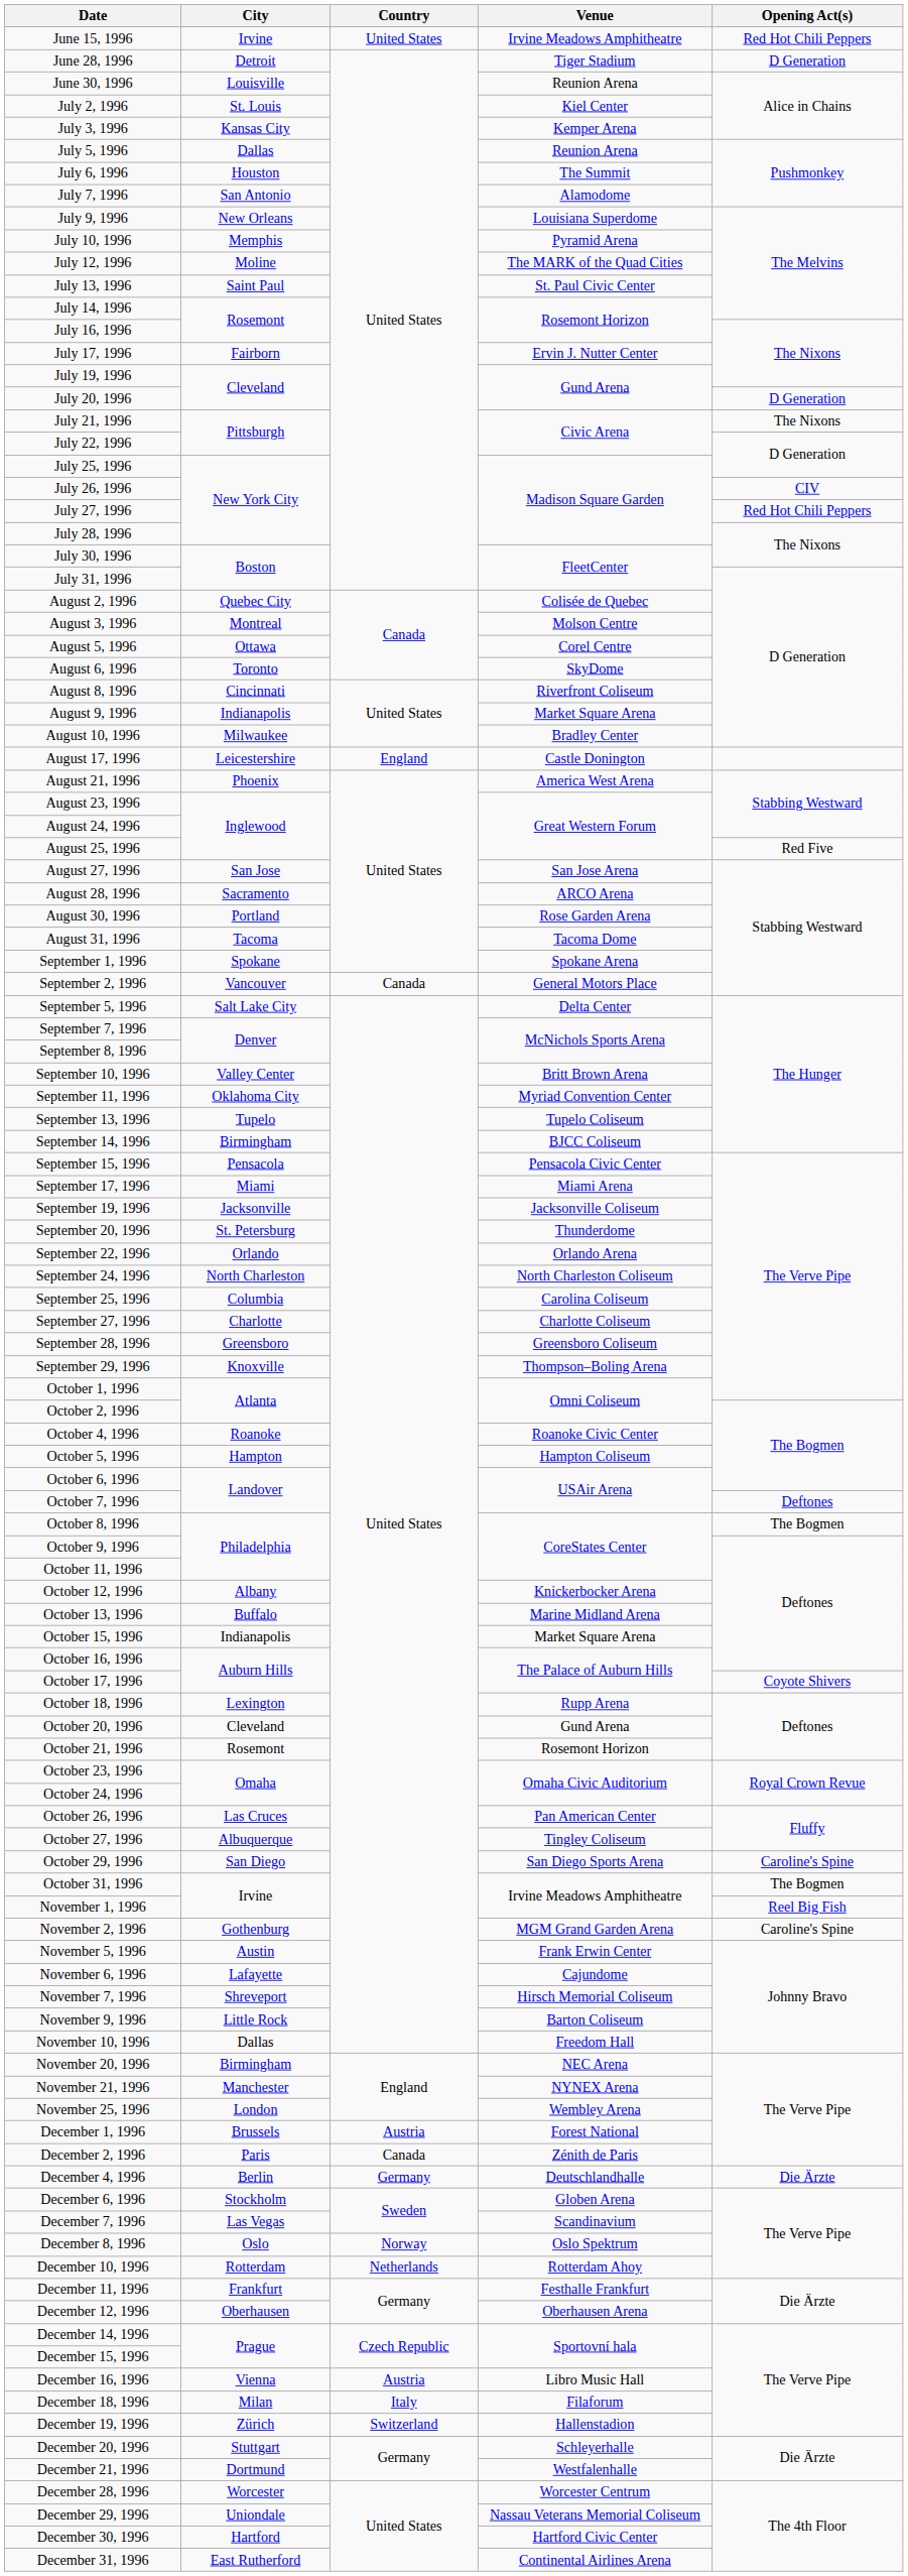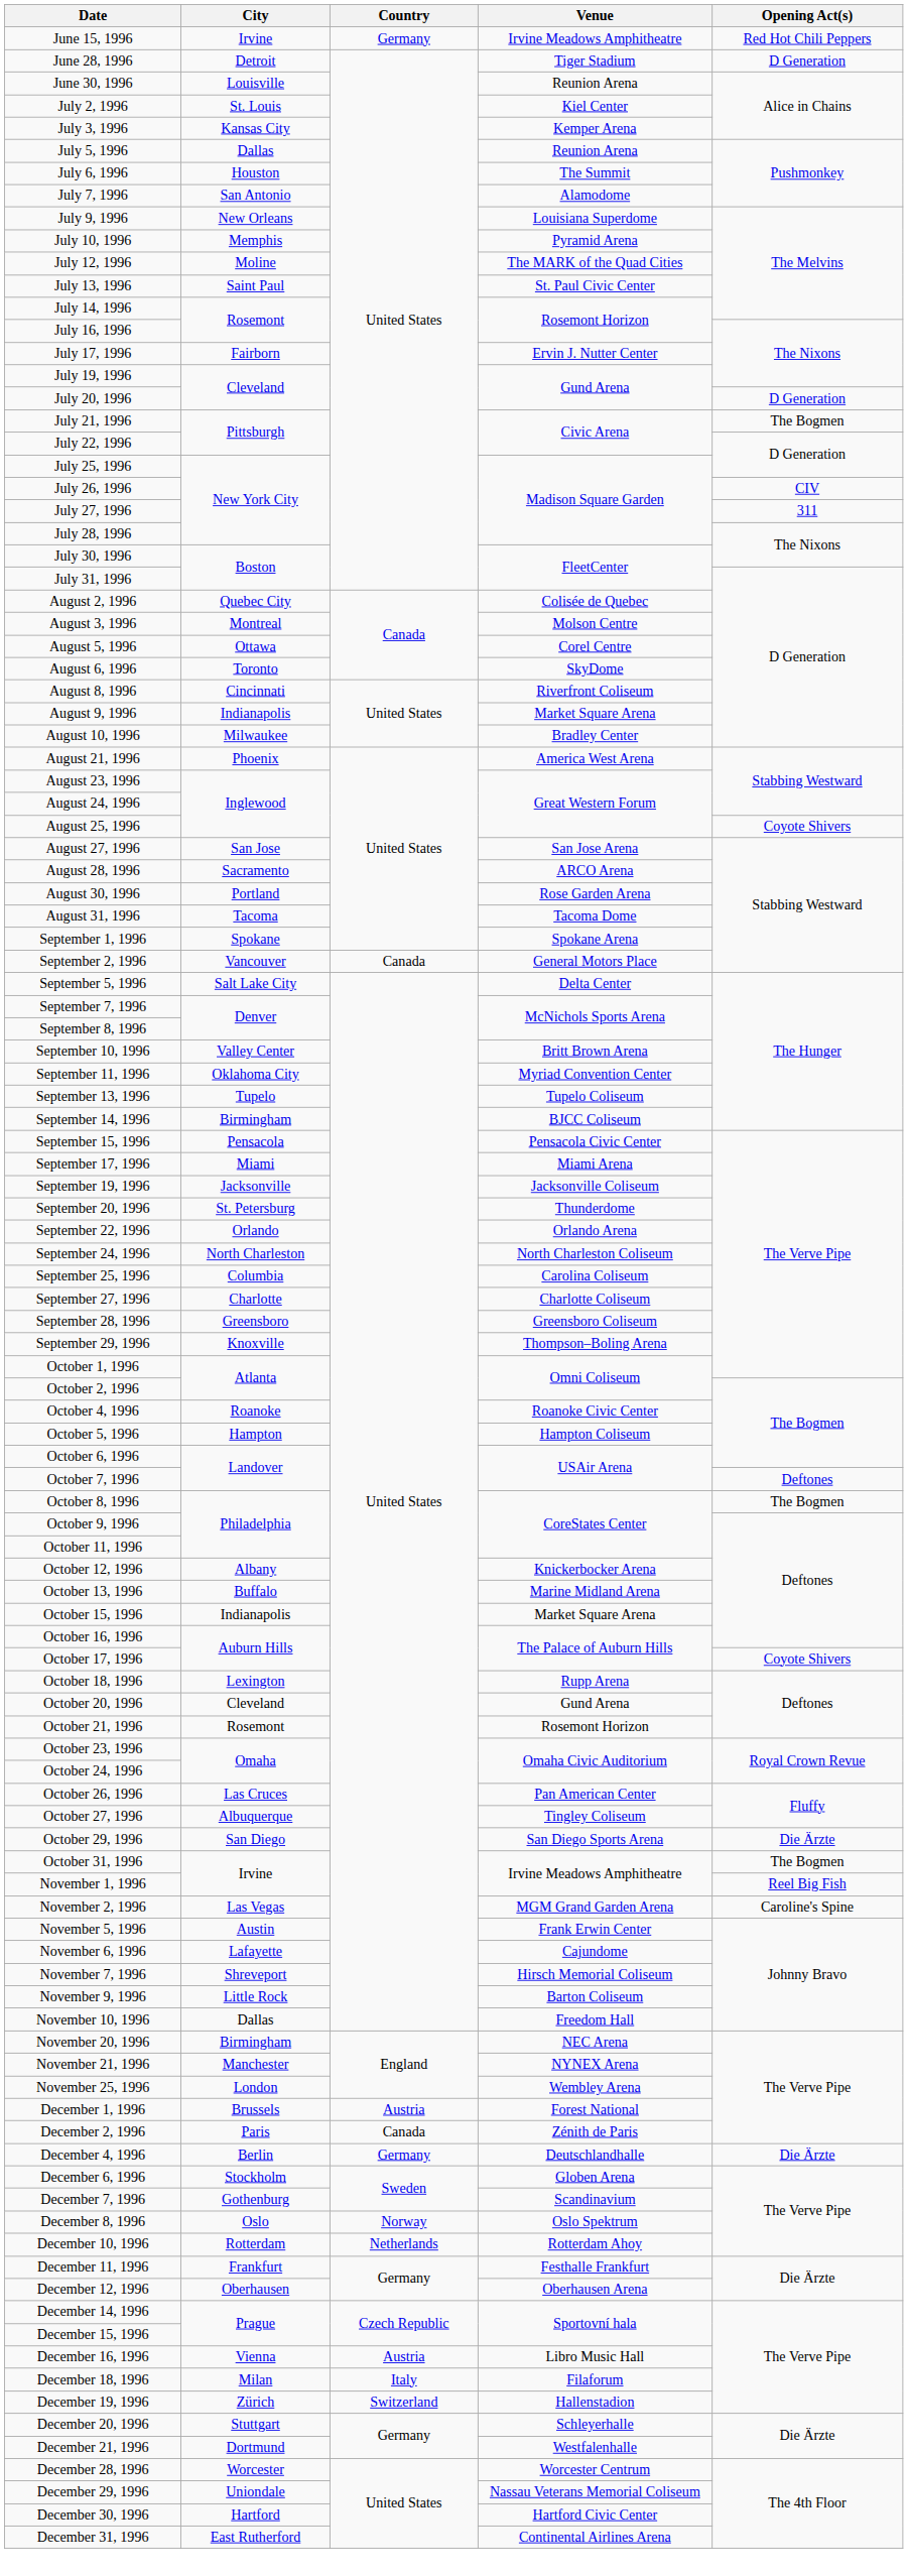 <table class="wikitable plainrowheaders" style="text-align:center;">
 <tr>
 <th scope="col" style="width:12em;">Date</th>
 <th scope="col" style="width:10em;">City</th>
 <th scope="col" style="width:10em;">Country</th>
 <th scope="col" style="width:16em;">Venue</th>
 <th scope="col" style="width:13em;">Opening Act(s)</th>
 </tr>
 <tr>
 <td>June 15, 1996</td>
 <td><a href='#'>Irvine</a></td>
-<td><a href='#'>United States</a></td>
+<td><a href='#'>Germany</a></td>
 <td><a href='#'>Irvine Meadows Amphitheatre</a></td>
 <td><a href='#'>Red Hot Chili Peppers</a></td>
 </tr>
 <tr>
 <td>June 28, 1996</td>
 <td><a href='#'>Detroit</a></td>
 <td rowspan="24">United States</td>
 <td><a href='#'>Tiger Stadium</a></td>
 <td><a href='#'>D Generation</a></td>
 </tr>
 <tr>
 <td>June 30, 1996</td>
 <td><a href='#'>Louisville</a></td>
 <td>Reunion Arena</td>
 <td rowspan="3">Alice in Chains</td>
 </tr>
 <tr>
 <td>July 2, 1996</td>
 <td><a href='#'>St. Louis</a></td>
 <td><a href='#'>Kiel Center</a></td>
 </tr>
 <tr>
 <td>July 3, 1996</td>
 <td><a href='#'>Kansas City</a></td>
 <td><a href='#'>Kemper Arena</a></td>
 </tr>
 <tr>
 <td>July 5, 1996</td>
 <td><a href='#'>Dallas</a></td>
 <td><a href='#'>Reunion Arena</a></td>
 <td rowspan="3"><a href='#'>Pushmonkey</a></td>
 </tr>
 <tr>
 <td>July 6, 1996</td>
 <td><a href='#'>Houston</a></td>
 <td><a href='#'>The Summit</a></td>
 </tr>
 <tr>
 <td>July 7, 1996</td>
 <td><a href='#'>San Antonio</a></td>
 <td><a href='#'>Alamodome</a></td>
 </tr>
 <tr>
 <td>July 9, 1996</td>
 <td><a href='#'>New Orleans</a></td>
 <td><a href='#'>Louisiana Superdome</a></td>
 <td rowspan="5"><a href='#'>The Melvins</a></td>
 </tr>
 <tr>
 <td>July 10, 1996</td>
 <td><a href='#'>Memphis</a></td>
 <td><a href='#'>Pyramid Arena</a></td>
 </tr>
 <tr>
 <td>July 12, 1996</td>
 <td><a href='#'>Moline</a></td>
 <td><a href='#'>The MARK of the Quad Cities</a></td>
 </tr>
 <tr>
 <td>July 13, 1996</td>
 <td><a href='#'>Saint Paul</a></td>
 <td><a href='#'>St. Paul Civic Center</a></td>
 </tr>
 <tr>
 <td>July 14, 1996</td>
 <td rowspan="2"><a href='#'>Rosemont</a></td>
 <td rowspan="2"><a href='#'>Rosemont Horizon</a></td>
 </tr>
 <tr>
 <td>July 16, 1996</td>
 <td rowspan="3"><a href='#'>The Nixons</a></td>
 </tr>
 <tr>
 <td>July 17, 1996</td>
 <td><a href='#'>Fairborn</a></td>
 <td><a href='#'>Ervin J. Nutter Center</a></td>
 </tr>
 <tr>
 <td>July 19, 1996</td>
 <td rowspan="2"><a href='#'>Cleveland</a></td>
 <td rowspan="2"><a href='#'>Gund Arena</a></td>
 </tr>
 <tr>
 <td>July 20, 1996</td>
 <td><a href='#'>D Generation</a></td>
 </tr>
 <tr>
 <td>July 21, 1996</td>
 <td rowspan="2"><a href='#'>Pittsburgh</a></td>
 <td rowspan="2"><a href='#'>Civic Arena</a></td>
-<td>The Nixons</td>
+<td>The Bogmen</td>
 </tr>
 <tr>
 <td>July 22, 1996</td>
 <td rowspan="2">D Generation</td>
 </tr>
 <tr>
 <td>July 25, 1996</td>
 <td rowspan="4"><a href='#'>New York City</a></td>
 <td rowspan="4"><a href='#'>Madison Square Garden</a></td>
 </tr>
 <tr>
 <td>July 26, 1996</td>
 <td><a href='#'>CIV</a></td>
 </tr>
 <tr>
 <td>July 27, 1996</td>
-<td><a href='#'>Red Hot Chili Peppers</a></td>
+<td><a href='#'>311</a></td>
 </tr>
 <tr>
 <td>July 28, 1996</td>
 <td rowspan="2">The Nixons</td>
 </tr>
 <tr>
 <td>July 30, 1996</td>
 <td rowspan="2"><a href='#'>Boston</a></td>
 <td rowspan="2"><a href='#'>FleetCenter</a></td>
 </tr>
 <tr>
 <td>July 31, 1996</td>
 <td rowspan="8">D Generation</td>
 </tr>
 <tr>
 <td>August 2, 1996</td>
 <td><a href='#'>Quebec City</a></td>
 <td rowspan="4"><a href='#'>Canada</a></td>
 <td><a href='#'>Colisée de Quebec</a></td>
 </tr>
 <tr>
 <td>August 3, 1996</td>
 <td><a href='#'>Montreal</a></td>
 <td><a href='#'>Molson Centre</a></td>
 </tr>
 <tr>
 <td>August 5, 1996</td>
 <td><a href='#'>Ottawa</a></td>
 <td><a href='#'>Corel Centre</a></td>
 </tr>
 <tr>
 <td>August 6, 1996</td>
 <td><a href='#'>Toronto</a></td>
 <td><a href='#'>SkyDome</a></td>
 </tr>
 <tr>
 <td>August 8, 1996</td>
 <td><a href='#'>Cincinnati</a></td>
 <td rowspan="3">United States</td>
 <td><a href='#'>Riverfront Coliseum</a></td>
 </tr>
 <tr>
 <td>August 9, 1996</td>
 <td><a href='#'>Indianapolis</a></td>
 <td><a href='#'>Market Square Arena</a></td>
 </tr>
 <tr>
 <td>August 10, 1996</td>
 <td><a href='#'>Milwaukee</a></td>
 <td><a href='#'>Bradley Center</a></td>
 </tr>
 <tr>
-<td>August 17, 1996</td>
-<td><a href='#'>Leicestershire</a></td>
-<td><a href='#'>England</a></td>
-<td><a href='#'>Castle Donington</a></td>
-<td></td>
-</tr>
-<tr>
 <td>August 21, 1996</td>
 <td><a href='#'>Phoenix</a></td>
 <td rowspan="9">United States</td>
 <td><a href='#'>America West Arena</a></td>
 <td rowspan="3"><a href='#'>Stabbing Westward</a></td>
 </tr>
 <tr>
 <td>August 23, 1996</td>
 <td rowspan="3"><a href='#'>Inglewood</a></td>
 <td rowspan="3"><a href='#'>Great Western Forum</a></td>
 </tr>
 <tr>
 <td>August 24, 1996</td>
 </tr>
 <tr>
 <td>August 25, 1996</td>
-<td>Red Five</td>
+<td><a href='#'>Coyote Shivers</a></td>
 </tr>
 <tr>
 <td>August 27, 1996</td>
 <td><a href='#'>San Jose</a></td>
 <td><a href='#'>San Jose Arena</a></td>
 <td rowspan="6">Stabbing Westward</td>
 </tr>
 <tr>
 <td>August 28, 1996</td>
 <td><a href='#'>Sacramento</a></td>
 <td><a href='#'>ARCO Arena</a></td>
 </tr>
 <tr>
 <td>August 30, 1996</td>
 <td><a href='#'>Portland</a></td>
 <td><a href='#'>Rose Garden Arena</a></td>
 </tr>
 <tr>
 <td>August 31, 1996</td>
 <td><a href='#'>Tacoma</a></td>
 <td><a href='#'>Tacoma Dome</a></td>
 </tr>
 <tr>
 <td>September 1, 1996</td>
 <td><a href='#'>Spokane</a></td>
 <td><a href='#'>Spokane Arena</a></td>
 </tr>
 <tr>
 <td>September 2, 1996</td>
 <td><a href='#'>Vancouver</a></td>
 <td>Canada</td>
 <td><a href='#'>General Motors Place</a></td>
 </tr>
 <tr>
 <td>September 5, 1996</td>
 <td><a href='#'>Salt Lake City</a></td>
 <td rowspan="47">United States</td>
 <td><a href='#'>Delta Center</a></td>
 <td rowspan="7"><a href='#'>The Hunger</a></td>
 </tr>
 <tr>
 <td>September 7, 1996</td>
 <td rowspan="2"><a href='#'>Denver</a></td>
 <td rowspan="2"><a href='#'>McNichols Sports Arena</a></td>
 </tr>
 <tr>
 <td>September 8, 1996</td>
 </tr>
 <tr>
 <td>September 10, 1996</td>
 <td><a href='#'>Valley Center</a></td>
 <td><a href='#'>Britt Brown Arena</a></td>
 </tr>
 <tr>
 <td>September 11, 1996</td>
 <td><a href='#'>Oklahoma City</a></td>
 <td><a href='#'>Myriad Convention Center</a></td>
 </tr>
 <tr>
 <td>September 13, 1996</td>
 <td><a href='#'>Tupelo</a></td>
 <td><a href='#'>Tupelo Coliseum</a></td>
 </tr>
 <tr>
 <td>September 14, 1996</td>
 <td><a href='#'>Birmingham</a></td>
 <td><a href='#'>BJCC Coliseum</a></td>
 </tr>
 <tr>
 <td>September 15, 1996</td>
 <td><a href='#'>Pensacola</a></td>
 <td><a href='#'>Pensacola Civic Center</a></td>
 <td rowspan="11"><a href='#'>The Verve Pipe</a></td>
 </tr>
 <tr>
 <td>September 17, 1996</td>
 <td><a href='#'>Miami</a></td>
 <td><a href='#'>Miami Arena</a></td>
 </tr>
 <tr>
 <td>September 19, 1996</td>
 <td><a href='#'>Jacksonville</a></td>
 <td><a href='#'>Jacksonville Coliseum</a></td>
 </tr>
 <tr>
 <td>September 20, 1996</td>
 <td><a href='#'>St. Petersburg</a></td>
 <td><a href='#'>Thunderdome</a></td>
 </tr>
 <tr>
 <td>September 22, 1996</td>
 <td><a href='#'>Orlando</a></td>
 <td><a href='#'>Orlando Arena</a></td>
 </tr>
 <tr>
 <td>September 24, 1996</td>
 <td><a href='#'>North Charleston</a></td>
 <td><a href='#'>North Charleston Coliseum</a></td>
 </tr>
 <tr>
 <td>September 25, 1996</td>
 <td><a href='#'>Columbia</a></td>
 <td><a href='#'>Carolina Coliseum</a></td>
 </tr>
 <tr>
 <td>September 27, 1996</td>
 <td><a href='#'>Charlotte</a></td>
 <td><a href='#'>Charlotte Coliseum</a></td>
 </tr>
 <tr>
 <td>September 28, 1996</td>
 <td><a href='#'>Greensboro</a></td>
 <td><a href='#'>Greensboro Coliseum</a></td>
 </tr>
 <tr>
 <td>September 29, 1996</td>
 <td><a href='#'>Knoxville</a></td>
 <td><a href='#'>Thompson–Boling Arena</a></td>
 </tr>
 <tr>
 <td>October 1, 1996</td>
 <td rowspan="2"><a href='#'>Atlanta</a></td>
 <td rowspan="2"><a href='#'>Omni Coliseum</a></td>
 </tr>
 <tr>
 <td>October 2, 1996</td>
 <td rowspan="4"><a href='#'>The Bogmen</a></td>
 </tr>
 <tr>
 <td>October 4, 1996</td>
 <td><a href='#'>Roanoke</a></td>
 <td><a href='#'>Roanoke Civic Center</a></td>
 </tr>
 <tr>
 <td>October 5, 1996</td>
 <td><a href='#'>Hampton</a></td>
 <td><a href='#'>Hampton Coliseum</a></td>
 </tr>
 <tr>
 <td>October 6, 1996</td>
 <td rowspan="2"><a href='#'>Landover</a></td>
 <td rowspan="2"><a href='#'>USAir Arena</a></td>
 </tr>
 <tr>
 <td>October 7, 1996</td>
 <td><a href='#'>Deftones</a></td>
 </tr>
 <tr>
 <td>October 8, 1996</td>
 <td rowspan="3"><a href='#'>Philadelphia</a></td>
 <td rowspan="3"><a href='#'>CoreStates Center</a></td>
 <td>The Bogmen</td>
 </tr>
 <tr>
 <td>October 9, 1996</td>
 <td rowspan="6">Deftones</td>
 </tr>
 <tr>
 <td>October 11, 1996</td>
 </tr>
 <tr>
 <td>October 12, 1996</td>
 <td><a href='#'>Albany</a></td>
 <td><a href='#'>Knickerbocker Arena</a></td>
 </tr>
 <tr>
 <td>October 13, 1996</td>
 <td><a href='#'>Buffalo</a></td>
 <td><a href='#'>Marine Midland Arena</a></td>
 </tr>
 <tr>
 <td>October 15, 1996</td>
 <td>Indianapolis</td>
 <td>Market Square Arena</td>
 </tr>
 <tr>
 <td>October 16, 1996</td>
 <td rowspan="2"><a href='#'>Auburn Hills</a></td>
 <td rowspan="2"><a href='#'>The Palace of Auburn Hills</a></td>
 </tr>
 <tr>
 <td>October 17, 1996</td>
 <td><a href='#'>Coyote Shivers</a></td>
 </tr>
 <tr>
 <td>October 18, 1996</td>
 <td><a href='#'>Lexington</a></td>
 <td><a href='#'>Rupp Arena</a></td>
 <td rowspan="3">Deftones</td>
 </tr>
 <tr>
 <td>October 20, 1996</td>
 <td>Cleveland</td>
 <td>Gund Arena</td>
 </tr>
 <tr>
 <td>October 21, 1996</td>
 <td>Rosemont</td>
 <td>Rosemont Horizon</td>
 </tr>
 <tr>
 <td>October 23, 1996</td>
 <td rowspan="2"><a href='#'>Omaha</a></td>
 <td rowspan="2"><a href='#'>Omaha Civic Auditorium</a></td>
 <td rowspan="2"><a href='#'>Royal Crown Revue</a></td>
 </tr>
 <tr>
 <td>October 24, 1996</td>
 </tr>
 <tr>
 <td>October 26, 1996</td>
 <td><a href='#'>Las Cruces</a></td>
 <td><a href='#'>Pan American Center</a></td>
 <td rowspan="2"><a href='#'>Fluffy</a></td>
 </tr>
 <tr>
 <td>October 27, 1996</td>
 <td><a href='#'>Albuquerque</a></td>
 <td><a href='#'>Tingley Coliseum</a></td>
 </tr>
 <tr>
 <td>October 29, 1996</td>
 <td><a href='#'>San Diego</a></td>
 <td><a href='#'>San Diego Sports Arena</a></td>
-<td><a href='#'>Caroline's Spine</a></td>
+<td><a href='#'>Die Ärzte</a></td>
 </tr>
 <tr>
 <td>October 31, 1996</td>
 <td rowspan="2">Irvine</td>
 <td rowspan="2">Irvine Meadows Amphitheatre</td>
 <td>The Bogmen</td>
 </tr>
 <tr>
 <td>November 1, 1996</td>
 <td><a href='#'>Reel Big Fish</a></td>
 </tr>
 <tr>
 <td>November 2, 1996</td>
-<td><a href='#'>Gothenburg</a></td>
+<td><a href='#'>Las Vegas</a></td>
 <td><a href='#'>MGM Grand Garden Arena</a></td>
 <td>Caroline's Spine</td>
 </tr>
 <tr>
 <td>November 5, 1996</td>
 <td><a href='#'>Austin</a></td>
 <td><a href='#'>Frank Erwin Center</a></td>
 <td rowspan="5">Johnny Bravo</td>
 </tr>
 <tr>
 <td>November 6, 1996</td>
 <td><a href='#'>Lafayette</a></td>
 <td><a href='#'>Cajundome</a></td>
 </tr>
 <tr>
 <td>November 7, 1996</td>
 <td><a href='#'>Shreveport</a></td>
 <td><a href='#'>Hirsch Memorial Coliseum</a></td>
 </tr>
 <tr>
 <td>November 9, 1996</td>
 <td><a href='#'>Little Rock</a></td>
 <td><a href='#'>Barton Coliseum</a></td>
 </tr>
 <tr>
 <td>November 10, 1996</td>
 <td>Dallas</td>
 <td><a href='#'>Freedom Hall</a></td>
 </tr>
 <tr>
 <td>November 20, 1996</td>
 <td><a href='#'>Birmingham</a></td>
 <td rowspan="3">England</td>
 <td><a href='#'>NEC Arena</a></td>
 <td rowspan="5">The Verve Pipe</td>
 </tr>
 <tr>
 <td>November 21, 1996</td>
 <td><a href='#'>Manchester</a></td>
 <td><a href='#'>NYNEX Arena</a></td>
 </tr>
 <tr>
 <td>November 25, 1996</td>
 <td><a href='#'>London</a></td>
 <td><a href='#'>Wembley Arena</a></td>
 </tr>
 <tr>
 <td>December 1, 1996</td>
 <td><a href='#'>Brussels</a></td>
 <td><a href='#'>Austria</a></td>
 <td><a href='#'>Forest National</a></td>
 </tr>
 <tr>
 <td>December 2, 1996</td>
 <td><a href='#'>Paris</a></td>
 <td>Canada</td>
 <td><a href='#'>Zénith de Paris</a></td>
 </tr>
 <tr>
 <td>December 4, 1996</td>
 <td><a href='#'>Berlin</a></td>
 <td><a href='#'>Germany</a></td>
 <td><a href='#'>Deutschlandhalle</a></td>
 <td><a href='#'>Die Ärzte</a></td>
 </tr>
 <tr>
 <td>December 6, 1996</td>
 <td><a href='#'>Stockholm</a></td>
 <td rowspan="2"><a href='#'>Sweden</a></td>
 <td><a href='#'>Globen Arena</a></td>
 <td rowspan="4">The Verve Pipe</td>
 </tr>
 <tr>
 <td>December 7, 1996</td>
-<td><a href='#'>Las Vegas</a></td>
+<td><a href='#'>Gothenburg</a></td>
 <td><a href='#'>Scandinavium</a></td>
 </tr>
 <tr>
 <td>December 8, 1996</td>
 <td><a href='#'>Oslo</a></td>
 <td><a href='#'>Norway</a></td>
 <td><a href='#'>Oslo Spektrum</a></td>
 </tr>
 <tr>
 <td>December 10, 1996</td>
 <td><a href='#'>Rotterdam</a></td>
 <td><a href='#'>Netherlands</a></td>
 <td><a href='#'>Rotterdam Ahoy</a></td>
 </tr>
 <tr>
 <td>December 11, 1996</td>
 <td><a href='#'>Frankfurt</a></td>
 <td rowspan="2">Germany</td>
 <td><a href='#'>Festhalle Frankfurt</a></td>
 <td rowspan="2">Die Ärzte</td>
 </tr>
 <tr>
 <td>December 12, 1996</td>
 <td><a href='#'>Oberhausen</a></td>
 <td><a href='#'>Oberhausen Arena</a></td>
 </tr>
 <tr>
 <td>December 14, 1996</td>
 <td rowspan="2"><a href='#'>Prague</a></td>
 <td rowspan="2"><a href='#'>Czech Republic</a></td>
 <td rowspan="2"><a href='#'>Sportovní hala</a></td>
 <td rowspan="5">The Verve Pipe</td>
 </tr>
 <tr>
 <td>December 15, 1996</td>
 </tr>
 <tr>
 <td>December 16, 1996</td>
 <td><a href='#'>Vienna</a></td>
 <td><a href='#'>Austria</a></td>
 <td>Libro Music Hall</td>
 </tr>
 <tr>
 <td>December 18, 1996</td>
 <td><a href='#'>Milan</a></td>
 <td><a href='#'>Italy</a></td>
 <td><a href='#'>Filaforum</a></td>
 </tr>
 <tr>
 <td>December 19, 1996</td>
 <td><a href='#'>Zürich</a></td>
 <td><a href='#'>Switzerland</a></td>
 <td><a href='#'>Hallenstadion</a></td>
 </tr>
 <tr>
 <td>December 20, 1996</td>
 <td><a href='#'>Stuttgart</a></td>
 <td rowspan="2">Germany</td>
 <td><a href='#'>Schleyerhalle</a></td>
 <td rowspan="2">Die Ärzte</td>
 </tr>
 <tr>
 <td>December 21, 1996</td>
 <td><a href='#'>Dortmund</a></td>
 <td><a href='#'>Westfalenhalle</a></td>
 </tr>
 <tr>
 <td>December 28, 1996</td>
 <td><a href='#'>Worcester</a></td>
 <td rowspan="4">United States</td>
 <td><a href='#'>Worcester Centrum</a></td>
 <td rowspan="4">The 4th Floor</td>
 </tr>
 <tr>
 <td>December 29, 1996</td>
 <td><a href='#'>Uniondale</a></td>
 <td><a href='#'>Nassau Veterans Memorial Coliseum</a></td>
 </tr>
 <tr>
 <td>December 30, 1996</td>
 <td><a href='#'>Hartford</a></td>
 <td><a href='#'>Hartford Civic Center</a></td>
 </tr>
 <tr>
 <td>December 31, 1996</td>
 <td><a href='#'>East Rutherford</a></td>
 <td><a href='#'>Continental Airlines Arena</a></td>
 </tr>
 </table>
